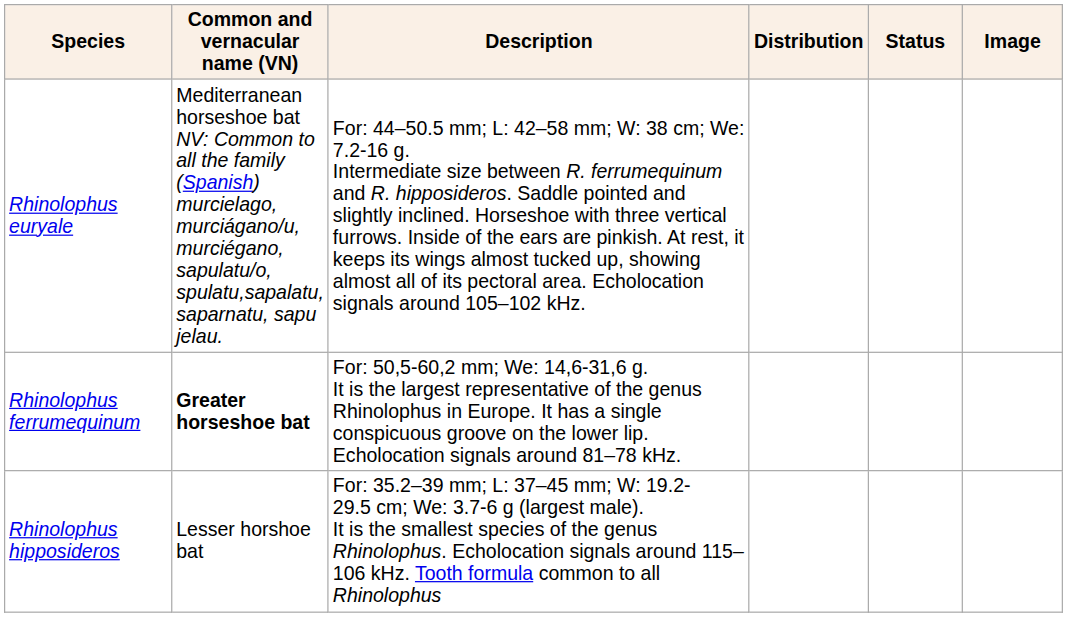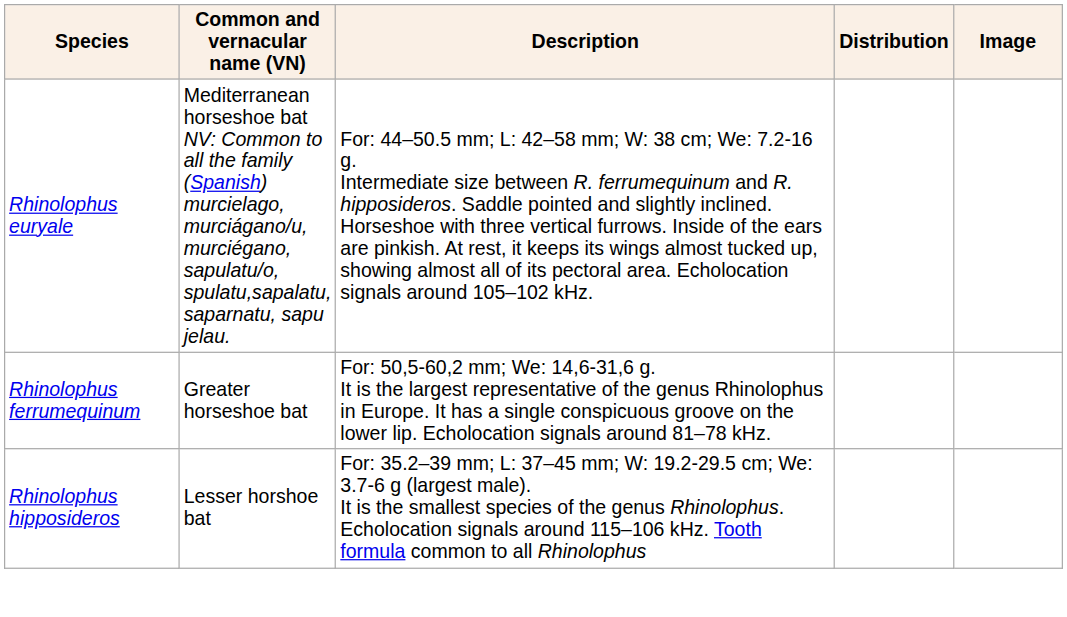 <table class="sortable wikitable" border="0" style="background:#ffffff" align="top">
 <tr>
 <th scope="col" style="background-color:Linen; color:Black" width="150">Species</th>
 <th scope="col" style="background-color:Linen; color:Black" width="100">Common and vernacular name (VN)</th>
 <th scope="col" style="background:Linen; color:Black" width="550">Description</th>
 <th scope="col" style="background-color:Linen; color:Black" width="90">Distribution</th>
-<th scope="col" style="background-color:Linen; color:Black" width="90">Status</th>
 <th scope="col" style="background:Linen; color:Black" width="100">Image</th>
 </tr>
 <tr>
 <td style="background:#ffffff"><em><a href='#'>Rhinolophus euryale</a></em></td>
 <td>Mediterranean horseshoe bat<br><em>NV: Common to all the family</em><br><em>(<a href='#'>Spanish</a>) murcielago, murciágano/u, murciégano, sapulatu/o, spulatu,</em><em>sapalatu, saparnatu,</em> <em>sapu jelau.</em></td>
 <td>For: 44–50.5 mm; L: 42–58 mm; W: 38 cm; We: 7.2-16 g.<br>Intermediate size between <em>R. ferrumequinum</em> and <em>R. hipposideros</em>. Saddle pointed and slightly inclined. Horseshoe with three vertical furrows. Inside of the ears are pinkish. At rest, it keeps its wings almost tucked up, showing almost all of its pectoral area. Echolocation signals around 105–102 kHz.</td>
 <td></td>
 <td></td>
-<td></td>
 </tr>
 <tr>
 <td><em><a href='#'>Rhinolophus ferrumequinum</a></em></td>
-<td><strong>Greater horseshoe bat</strong></td>
+<td>Greater horseshoe bat</td>
 <td>For: 50,5-60,2 mm; We: 14,6-31,6 g.<br>It is the largest representative of the genus Rhinolophus in Europe. It has a single conspicuous groove on the lower lip. Echolocation signals around 81–78 kHz.</td>
-<td></td>
 <td></td>
 <td></td>
 </tr>
 <tr>
 <td><em><a href='#'>Rhinolophus hipposideros</a></em></td>
 <td>Lesser horshoe bat</td>
 <td>For: 35.2–39 mm; L: 37–45 mm; W: 19.2-29.5 cm; We: 3.7-6 g (largest male).<br>It is the smallest species of the genus <em>Rhinolophus</em>. Echolocation signals around 115–106 kHz. <a href='#'>Tooth formula</a> common to all <em>Rhinolophus</em></td>
 <td></td>
 <td></td>
-<td></td>
 </tr>
 </table>
